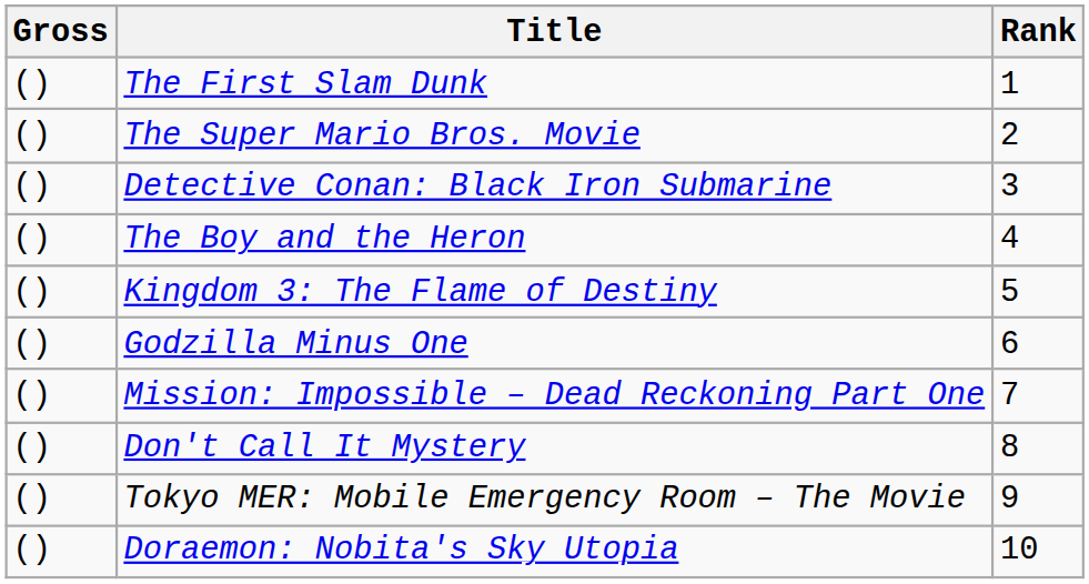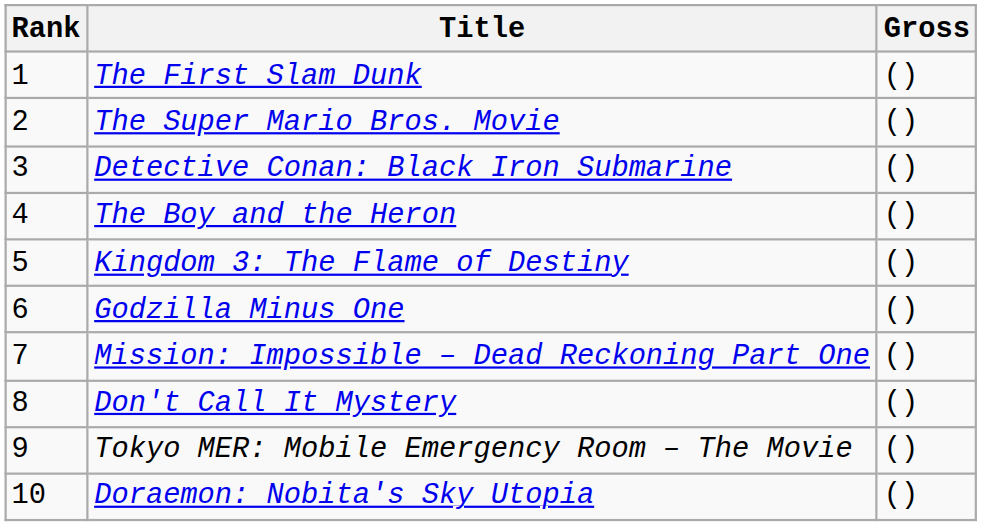 <table class="wikitable sortable" style="margin:auto; margin:auto;">
 <tr>
+<th>Rank</th>
+<th>Title</th>
 <th>Gross</th>
-<th>Title</th>
-<th>Rank</th>
 </tr>
 <tr>
+<td>1</td>
+<td> <em><a href='#'>The First Slam Dunk</a></em></td>
 <td> ()</td>
-<td> <em><a href='#'>The First Slam Dunk</a></em></td>
-<td>1</td>
 </tr>
 <tr>
+<td>2</td>
+<td><em><a href='#'>The Super Mario Bros. Movie</a></em></td>
 <td> ()</td>
-<td><em><a href='#'>The Super Mario Bros. Movie</a></em></td>
-<td>2</td>
 </tr>
 <tr>
+<td>3</td>
+<td> <em><a href='#'>Detective Conan: Black Iron Submarine</a></em></td>
 <td> ()</td>
-<td> <em><a href='#'>Detective Conan: Black Iron Submarine</a></em></td>
-<td>3</td>
 </tr>
 <tr>
+<td>4</td>
+<td> <em><a href='#'>The Boy and the Heron</a></em></td>
 <td> ()</td>
-<td> <em><a href='#'>The Boy and the Heron</a></em></td>
-<td>4</td>
 </tr>
 <tr>
+<td>5</td>
+<td> <em><a href='#'>Kingdom 3: The Flame of Destiny</a></em></td>
 <td> ()</td>
-<td> <em><a href='#'>Kingdom 3: The Flame of Destiny</a></em></td>
-<td>5</td>
 </tr>
 <tr>
+<td>6</td>
+<td> <em><a href='#'>Godzilla Minus One</a></em></td>
 <td> ()</td>
-<td> <em><a href='#'>Godzilla Minus One</a></em></td>
-<td>6</td>
 </tr>
 <tr>
+<td>7</td>
+<td><em><a href='#'>Mission: Impossible – Dead Reckoning Part One</a></em></td>
 <td> ()</td>
-<td><em><a href='#'>Mission: Impossible – Dead Reckoning Part One</a></em></td>
-<td>7</td>
 </tr>
 <tr>
+<td>8</td>
+<td> <em><a href='#'>Don't Call It Mystery</a></em></td>
 <td> ()</td>
-<td> <em><a href='#'>Don't Call It Mystery</a></em></td>
-<td>8</td>
 </tr>
 <tr>
+<td>9</td>
+<td> <em>Tokyo MER: Mobile Emergency Room – The Movie</em></td>
 <td> ()</td>
-<td> <em>Tokyo MER: Mobile Emergency Room – The Movie</em></td>
-<td>9</td>
 </tr>
 <tr>
+<td>10</td>
+<td> <em><a href='#'>Doraemon: Nobita's Sky Utopia</a></em></td>
 <td> ()</td>
-<td> <em><a href='#'>Doraemon: Nobita's Sky Utopia</a></em></td>
-<td>10</td>
 </tr>
 </table>
